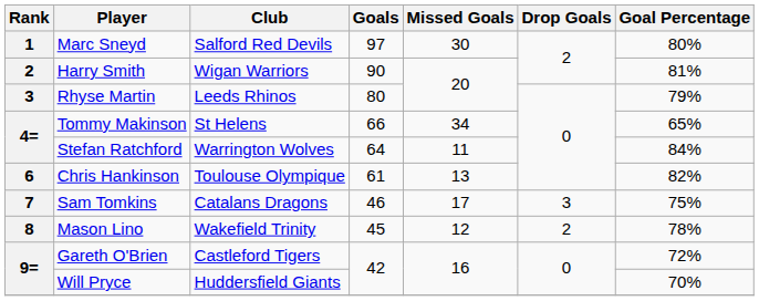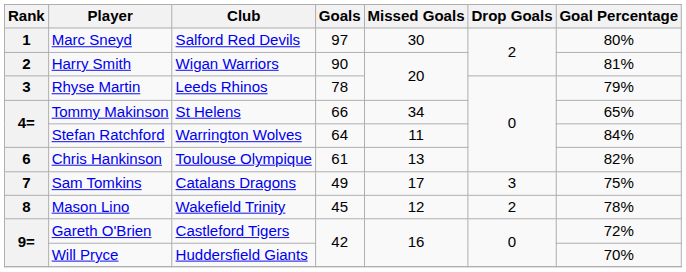 <table class="wikitable" style="text-align:center">
 <tr>
 <th>Rank</th>
 <th>Player</th>
 <th>Club</th>
 <th>Goals</th>
 <th>Missed Goals</th>
 <th>Drop Goals</th>
 <th>Goal Percentage</th>
 </tr>
 <tr>
 <th>1</th>
 <td align="left"> <a href='#'>Marc Sneyd</a></td>
 <td align="left"> <a href='#'>Salford Red Devils</a></td>
 <td>97</td>
 <td>30</td>
 <td rowspan=2>2</td>
 <td>80%</td>
 </tr>
 <tr>
 <th>2</th>
 <td align="left"> <a href='#'>Harry Smith</a></td>
 <td align="left"> <a href='#'>Wigan Warriors</a></td>
 <td>90</td>
 <td Rowspan=2>20</td>
 <td>81%</td>
 </tr>
 <tr>
 <th>3</th>
 <td align="left"> <a href='#'>Rhyse Martin</a></td>
 <td align="left"> <a href='#'>Leeds Rhinos</a></td>
-<td>80</td>
+<td>78</td>
 <td Rowspan=4>0</td>
 <td>79%</td>
 </tr>
 <tr>
 <th Rowspan=2>4=</th>
 <td align="left"> <a href='#'>Tommy Makinson</a></td>
 <td align="left"> <a href='#'>St Helens</a></td>
 <td>66</td>
 <td>34</td>
 <td>65%</td>
 </tr>
 <tr>
 <td align="left"> <a href='#'>Stefan Ratchford</a></td>
 <td align="left"> <a href='#'>Warrington Wolves</a></td>
 <td>64</td>
 <td>11</td>
 <td>84%</td>
 </tr>
 <tr>
 <th>6</th>
 <td align="left"> <a href='#'>Chris Hankinson</a></td>
 <td align="left"> <a href='#'>Toulouse Olympique</a></td>
 <td>61</td>
 <td>13</td>
 <td>82%</td>
 </tr>
 <tr>
 <th>7</th>
 <td align="left"> <a href='#'>Sam Tomkins</a></td>
 <td align="left"> <a href='#'>Catalans Dragons</a></td>
-<td>46</td>
+<td>49</td>
 <td>17</td>
 <td>3</td>
 <td>75%</td>
 </tr>
 <tr>
 <th>8</th>
 <td align="left"> <a href='#'>Mason Lino</a></td>
 <td align="left"> <a href='#'>Wakefield Trinity</a></td>
 <td>45</td>
 <td>12</td>
 <td>2</td>
 <td>78%</td>
 </tr>
 <tr>
 <th Rowspan=2>9=</th>
 <td align="left"> <a href='#'>Gareth O'Brien</a></td>
 <td align="left"> <a href='#'>Castleford Tigers</a></td>
 <td rowspan=2>42</td>
 <td Rowspan=2>16</td>
 <td Rowspan=2>0</td>
 <td>72%</td>
 </tr>
 <tr>
 <td align="left"> <a href='#'>Will Pryce</a></td>
 <td align="left"> <a href='#'>Huddersfield Giants</a></td>
 <td>70%</td>
 </tr>
 <tr>
 </tr>
 </table>
